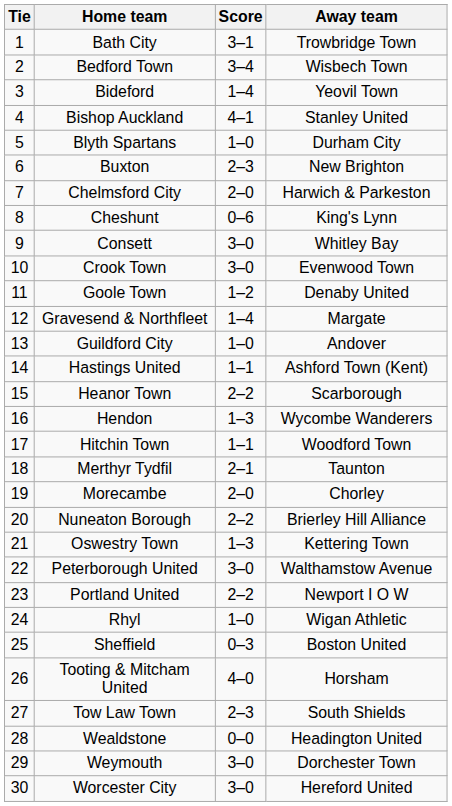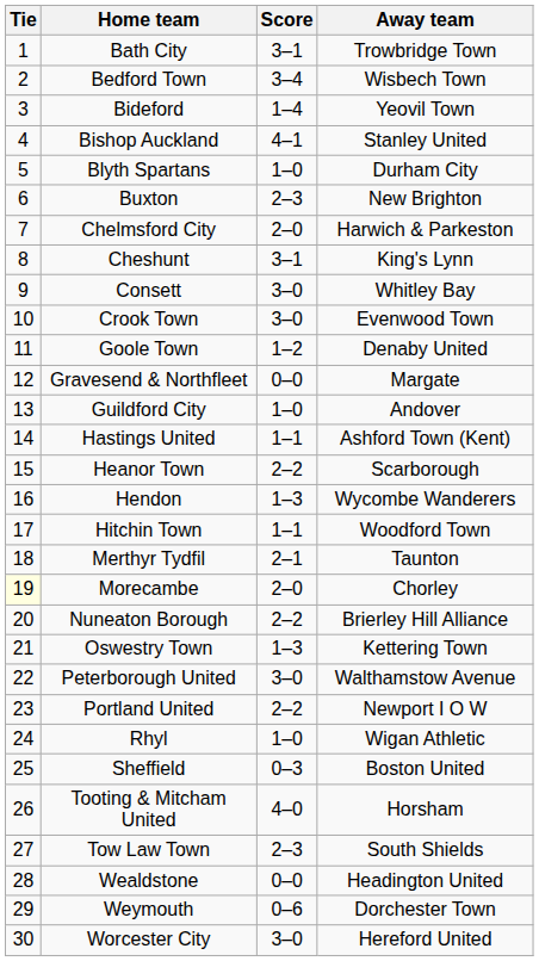 <table class="wikitable" style="text-align:center;">
 <tr>
 <th width=20>Tie</th>
 <th width=175>Home team</th>
 <th width=20>Score</th>
 <th width=175>Away team</th>
 </tr>
 <tr>
 <td>1</td>
 <td>Bath City</td>
 <td>3–1</td>
 <td>Trowbridge Town</td>
 </tr>
 <tr>
 <td>2</td>
 <td>Bedford Town</td>
 <td>3–4</td>
 <td>Wisbech Town</td>
 </tr>
 <tr>
 <td>3</td>
 <td>Bideford</td>
 <td>1–4</td>
 <td>Yeovil Town</td>
 </tr>
 <tr>
 <td>4</td>
 <td>Bishop Auckland</td>
 <td>4–1</td>
 <td>Stanley United</td>
 </tr>
 <tr>
 <td>5</td>
 <td>Blyth Spartans</td>
 <td>1–0</td>
 <td>Durham City</td>
 </tr>
 <tr>
 <td>6</td>
 <td>Buxton</td>
 <td>2–3</td>
 <td>New Brighton</td>
 </tr>
 <tr>
 <td>7</td>
 <td>Chelmsford City</td>
 <td>2–0</td>
 <td>Harwich & Parkeston</td>
 </tr>
 <tr>
 <td>8</td>
 <td>Cheshunt</td>
-<td>0–6</td>
+<td>3–1</td>
 <td>King's Lynn</td>
 </tr>
 <tr>
 <td>9</td>
 <td>Consett</td>
 <td>3–0</td>
 <td>Whitley Bay</td>
 </tr>
 <tr>
 <td>10</td>
 <td>Crook Town</td>
 <td>3–0</td>
 <td>Evenwood Town</td>
 </tr>
 <tr>
 <td>11</td>
 <td>Goole Town</td>
 <td>1–2</td>
 <td>Denaby United</td>
 </tr>
 <tr>
 <td>12</td>
 <td>Gravesend & Northfleet</td>
-<td>1–4</td>
+<td>0–0</td>
 <td>Margate</td>
 </tr>
 <tr>
 <td>13</td>
 <td>Guildford City</td>
 <td>1–0</td>
 <td>Andover</td>
 </tr>
 <tr>
 <td>14</td>
 <td>Hastings United</td>
 <td>1–1</td>
 <td>Ashford Town (Kent)</td>
 </tr>
 <tr>
 <td>15</td>
 <td>Heanor Town</td>
 <td>2–2</td>
 <td>Scarborough</td>
 </tr>
 <tr>
 <td>16</td>
 <td>Hendon</td>
 <td>1–3</td>
 <td>Wycombe Wanderers</td>
 </tr>
 <tr>
 <td>17</td>
 <td>Hitchin Town</td>
 <td>1–1</td>
 <td>Woodford Town</td>
 </tr>
 <tr>
 <td>18</td>
 <td>Merthyr Tydfil</td>
 <td>2–1</td>
 <td>Taunton</td>
 </tr>
 <tr>
-<td>19</td>
+<td style="background: lightyellow;">19</td>
 <td>Morecambe</td>
 <td>2–0</td>
 <td>Chorley</td>
 </tr>
 <tr>
 <td>20</td>
 <td>Nuneaton Borough</td>
 <td>2–2</td>
 <td>Brierley Hill Alliance</td>
 </tr>
 <tr>
 <td>21</td>
 <td>Oswestry Town</td>
 <td>1–3</td>
 <td>Kettering Town</td>
 </tr>
 <tr>
 <td>22</td>
 <td>Peterborough United</td>
 <td>3–0</td>
 <td>Walthamstow Avenue</td>
 </tr>
 <tr>
 <td>23</td>
 <td>Portland United</td>
 <td>2–2</td>
 <td>Newport I O W</td>
 </tr>
 <tr>
 <td>24</td>
 <td>Rhyl</td>
 <td>1–0</td>
 <td>Wigan Athletic</td>
 </tr>
 <tr>
 <td>25</td>
 <td>Sheffield</td>
 <td>0–3</td>
 <td>Boston United</td>
 </tr>
 <tr>
 <td>26</td>
 <td>Tooting & Mitcham United</td>
 <td>4–0</td>
 <td>Horsham</td>
 </tr>
 <tr>
 <td>27</td>
 <td>Tow Law Town</td>
 <td>2–3</td>
 <td>South Shields</td>
 </tr>
 <tr>
 <td>28</td>
 <td>Wealdstone</td>
 <td>0–0</td>
 <td>Headington United</td>
 </tr>
 <tr>
 <td>29</td>
 <td>Weymouth</td>
-<td>3–0</td>
+<td>0–6</td>
 <td>Dorchester Town</td>
 </tr>
 <tr>
 <td>30</td>
 <td>Worcester City</td>
 <td>3–0</td>
 <td>Hereford United</td>
 </tr>
 </table>
